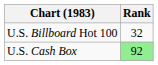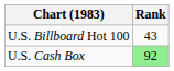 <table class="wikitable">
 <tr>
 <th align="left">Chart (1983)</th>
 <th style="text-align:center;">Rank</th>
 </tr>
 <tr>
 <td>U.S. <em>Billboard</em> Hot 100</td>
-<td style="text-align:center;">32</td>
+<td style="text-align:center;">43</td>
 </tr>
 <tr>
 <td>U.S. <em>Cash Box</em> </td>
 <td style="background: lightgreen; text-align:center;">92</td>
 </tr>
 </table>
